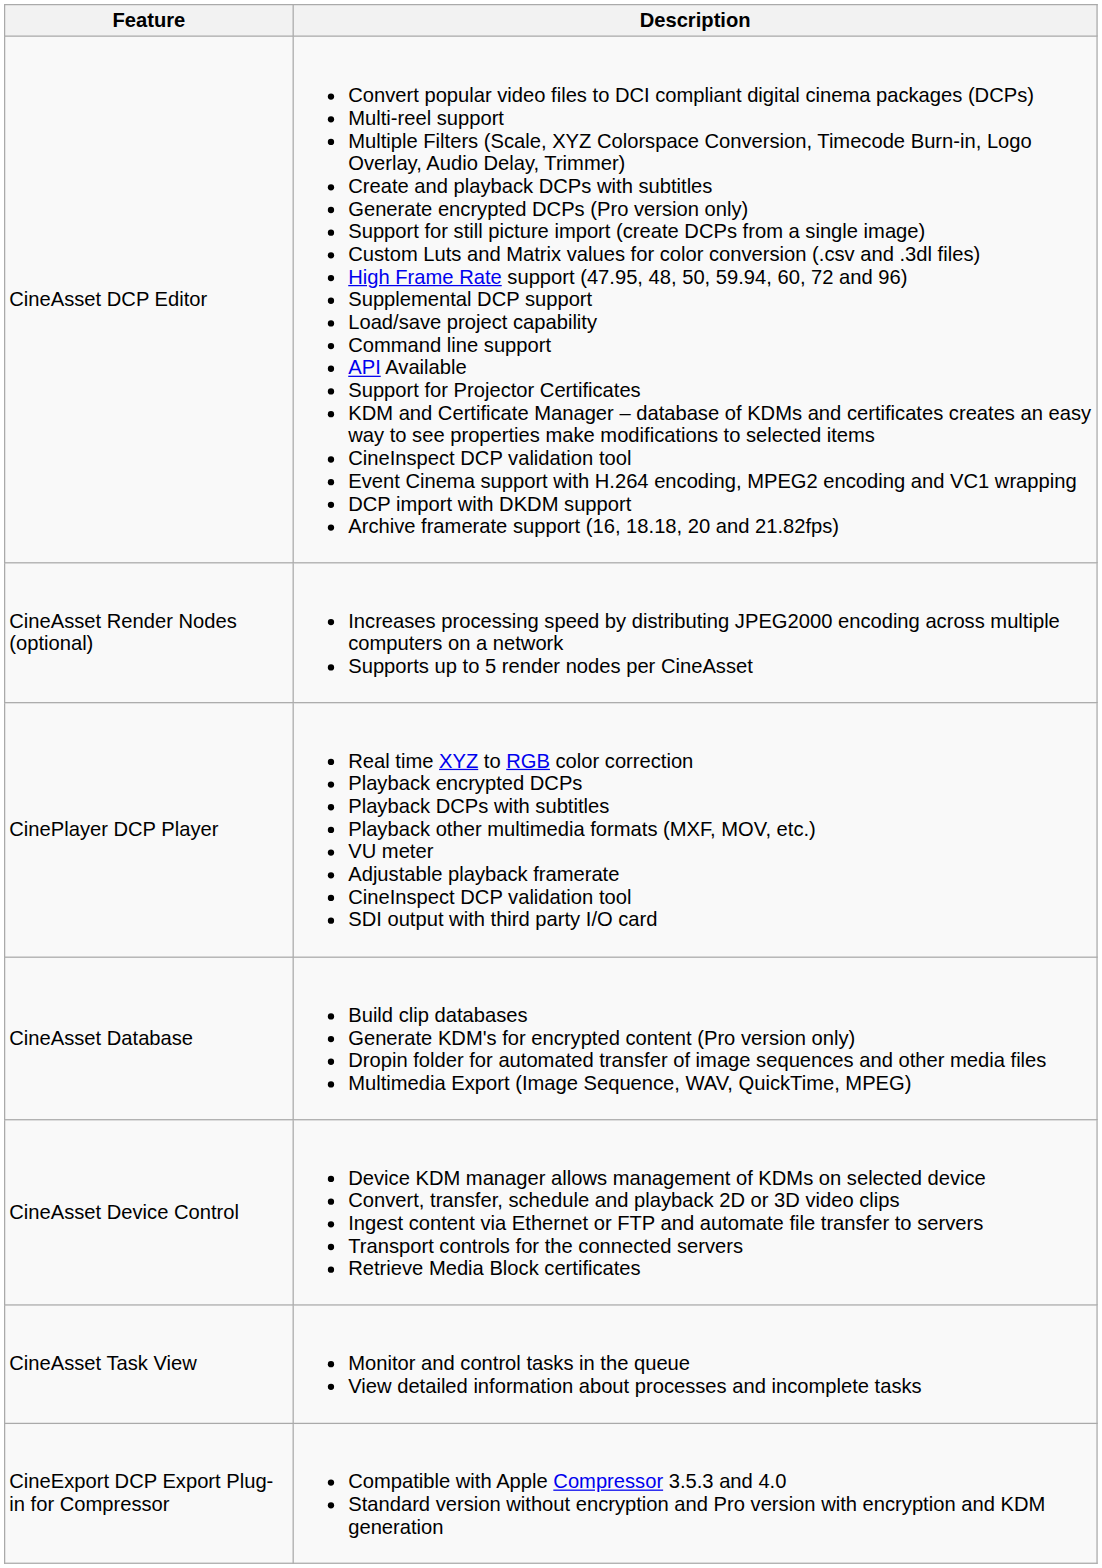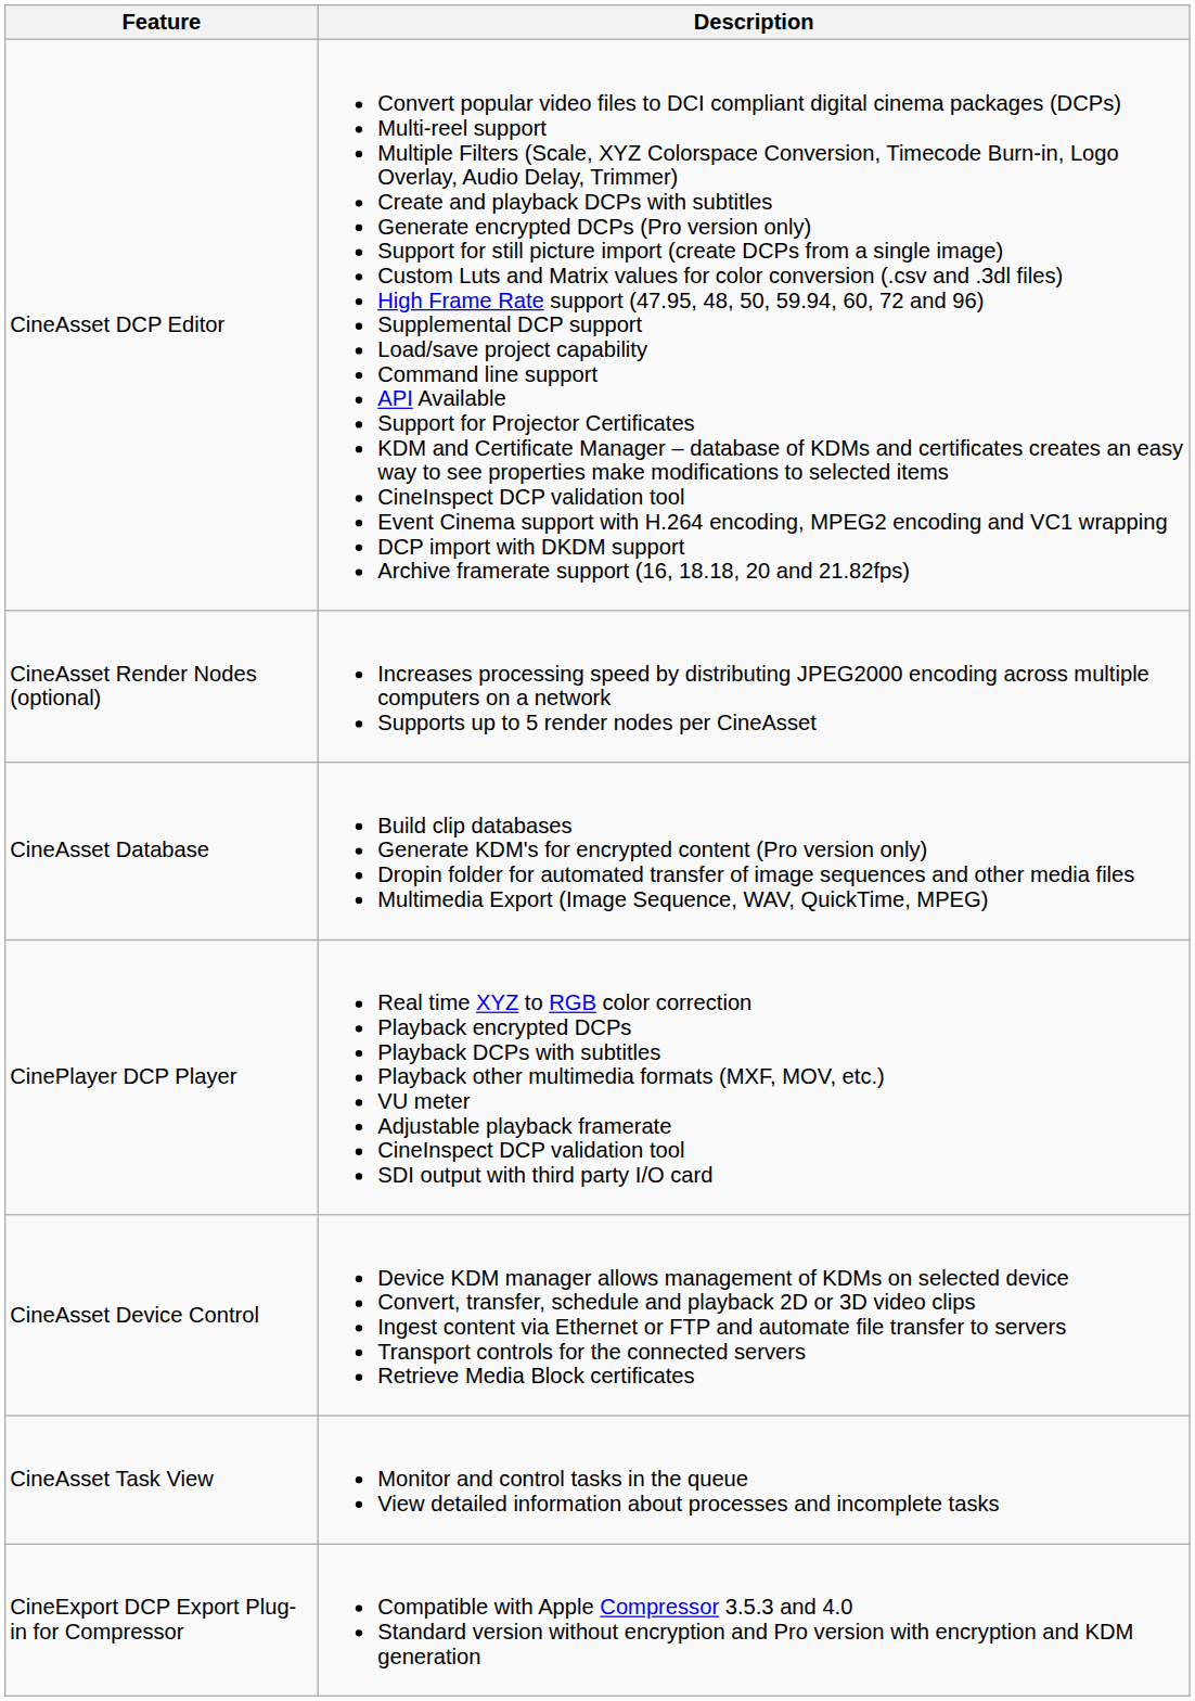 <table class="wikitable">
 <tr>
 <th>Feature</th>
 <th>Description</th>
 </tr>
 <tr>
 <td>CineAsset DCP Editor</td>
 <td><br><ul><li>Convert popular video files to DCI compliant digital cinema packages (DCPs)</li><li>Multi-reel support</li><li>Multiple Filters (Scale, XYZ Colorspace Conversion, Timecode Burn-in, Logo Overlay, Audio Delay, Trimmer)</li><li>Create and playback DCPs with subtitles</li><li>Generate encrypted DCPs (Pro version only)</li><li>Support for still picture import (create DCPs from a single image)</li><li>Custom Luts and Matrix values for color conversion (.csv and .3dl files)</li><li><a href='#'>High Frame Rate</a> support (47.95, 48, 50, 59.94, 60, 72 and 96)</li><li>Supplemental DCP support</li><li>Load/save project capability</li><li>Command line support</li><li><a href='#'>API</a> Available</li><li>Support for Projector Certificates</li><li>KDM and Certificate Manager – database of KDMs and certificates creates an easy way to see properties make modifications to selected items</li><li>CineInspect DCP validation tool</li><li>Event Cinema support with H.264 encoding, MPEG2 encoding and VC1 wrapping</li><li>DCP import with DKDM support</li><li>Archive framerate support (16, 18.18, 20 and 21.82fps)</li></ul></td>
 </tr>
 <tr>
 <td>CineAsset Render Nodes (optional)</td>
 <td><br><ul><li>Increases processing speed by distributing JPEG2000 encoding across multiple computers on a network</li><li>Supports up to 5 render nodes per CineAsset</li></ul></td>
 </tr>
 <tr>
+<td>CineAsset Database</td>
+<td><br><ul><li>Build clip databases</li><li>Generate KDM's for encrypted content (Pro version only)</li><li>Dropin folder for automated transfer of image sequences and other media files</li><li>Multimedia Export (Image Sequence, WAV, QuickTime, MPEG)</li></ul></td>
+</tr>
+<tr>
 <td>CinePlayer DCP Player</td>
 <td><br><ul><li>Real time <a href='#'>XYZ</a> to <a href='#'>RGB</a> color correction</li><li>Playback encrypted DCPs</li><li>Playback DCPs with subtitles</li><li>Playback other multimedia formats (MXF, MOV, etc.)</li><li>VU meter</li><li>Adjustable playback framerate</li><li>CineInspect DCP validation tool</li><li>SDI output with third party I/O card</li></ul></td>
-</tr>
-<tr>
-<td>CineAsset Database</td>
-<td><br><ul><li>Build clip databases</li><li>Generate KDM's for encrypted content (Pro version only)</li><li>Dropin folder for automated transfer of image sequences and other media files</li><li>Multimedia Export (Image Sequence, WAV, QuickTime, MPEG)</li></ul></td>
 </tr>
 <tr>
 <td>CineAsset Device Control</td>
 <td><br><ul><li>Device KDM manager allows management of KDMs on selected device</li><li>Convert, transfer, schedule and playback 2D or 3D video clips</li><li>Ingest content via Ethernet or FTP and automate file transfer to servers</li><li>Transport controls for the connected servers</li><li>Retrieve Media Block certificates</li></ul></td>
 </tr>
 <tr>
 <td>CineAsset Task View</td>
 <td><br><ul><li>Monitor and control tasks in the queue</li><li>View detailed information about processes and incomplete tasks</li></ul></td>
 </tr>
 <tr>
 <td>CineExport DCP Export Plug-in for Compressor</td>
 <td><br><ul><li>Compatible with Apple <a href='#'>Compressor</a> 3.5.3 and 4.0</li><li>Standard version without encryption and Pro version with encryption and KDM generation</li></ul></td>
 </tr>
 </table>
